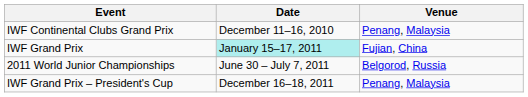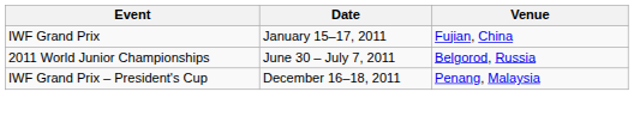 <table class="wikitable">
 <tr>
 <th width=300>Event</th>
 <th width=200>Date</th>
 <th width=230>Venue</th>
 </tr>
 <tr>
-<td>IWF Continental Clubs Grand Prix</td>
-<td>December 11–16, 2010</td>
-<td> <a href='#'>Penang</a>, <a href='#'>Malaysia</a></td>
-</tr>
-<tr>
 <td>IWF Grand Prix</td>
-<td style="background: paleturquoise;">January 15–17, 2011</td>
+<td>January 15–17, 2011</td>
 <td> <a href='#'>Fujian</a>, <a href='#'>China</a></td>
 </tr>
 <tr>
 <td>2011 World Junior Championships</td>
 <td>June 30 – July 7, 2011</td>
 <td> <a href='#'>Belgorod</a>, <a href='#'>Russia</a></td>
 </tr>
 <tr>
 <td>IWF Grand Prix – President's Cup</td>
 <td>December 16–18, 2011</td>
 <td> <a href='#'>Penang</a>, <a href='#'>Malaysia</a></td>
 </tr>
 </table>
